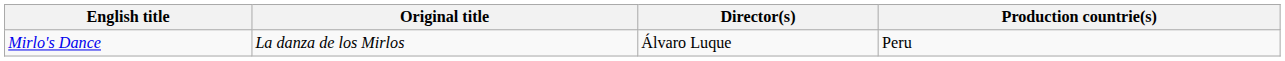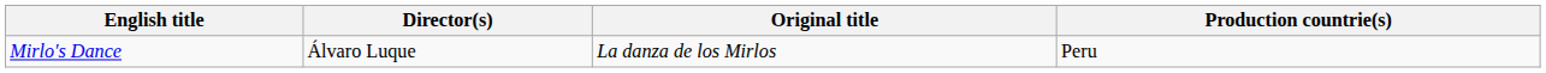 <table class="sortable wikitable" style="width:100%; margin-bottom:4px" cellpadding="5">
 <tr>
 <th scope="col">English title</th>
+<th scope="col">Director(s)</th>
 <th scope="col">Original title</th>
-<th scope="col">Director(s)</th>
 <th scope="col">Production countrie(s)</th>
 </tr>
 <tr>
 <td><em><a href='#'>Mirlo's Dance</a></em></td>
+<td>Álvaro Luque</td>
 <td><em>La danza de los Mirlos</em></td>
-<td>Álvaro Luque</td>
 <td>Peru</td>
 </tr>
 </table>
